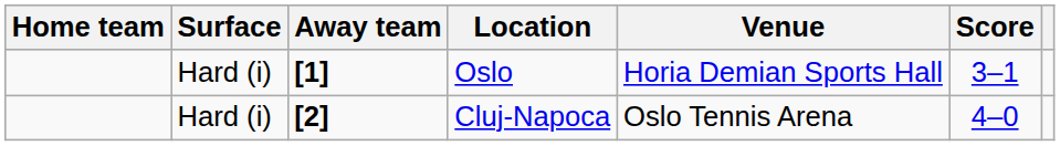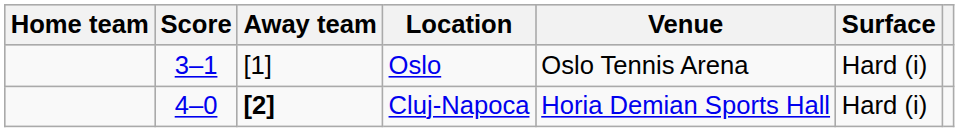 <table class="wikitable">
 <tr>
 <th>Home team</th>
-<th>Surface</th>
+<th>Score</th>
 <th>Away team</th>
 <th>Location</th>
 <th>Venue</th>
-<th>Score</th>
+<th>Surface</th>
 <th></th>
 </tr>
 <tr>
 <td><strong></strong></td>
+<td style="text-align:center;"><a href='#'>3–1</a></td>
+<td> [1]</td>
+<td><a href='#'>Oslo</a></td>
+<td>Oslo Tennis Arena</td>
 <td>Hard (i)</td>
-<td><strong> [1]</strong></td>
-<td><a href='#'>Oslo</a></td>
-<td><a href='#'>Horia Demian Sports Hall</a></td>
-<td style="text-align:center;"><a href='#'>3–1</a></td>
 <td></td>
 </tr>
 <tr>
 <td><strong></strong></td>
-<td>Hard (i)</td>
+<td style="text-align:center;"><a href='#'>4–0</a></td>
 <td><strong> [2]</strong></td>
 <td><a href='#'>Cluj-Napoca</a></td>
-<td>Oslo Tennis Arena</td>
-<td style="text-align:center;"><a href='#'>4–0</a></td>
+<td><a href='#'>Horia Demian Sports Hall</a></td>
+<td>Hard (i)</td>
 <td></td>
 </tr>
 </table>
